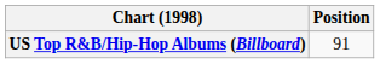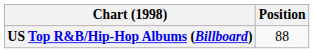 <table class="wikitable sortable plainrowheaders">
 <tr>
 <th scope="col">Chart (1998)</th>
 <th scope="col">Position</th>
 </tr>
 <tr>
 <th scope="row">US <a href='#'>Top R&B/Hip-Hop Albums</a> (<em><a href='#'>Billboard</a></em>)</th>
-<td style="text-align:center;">91</td>
+<td style="text-align:center;">88</td>
 </tr>
 </table>
